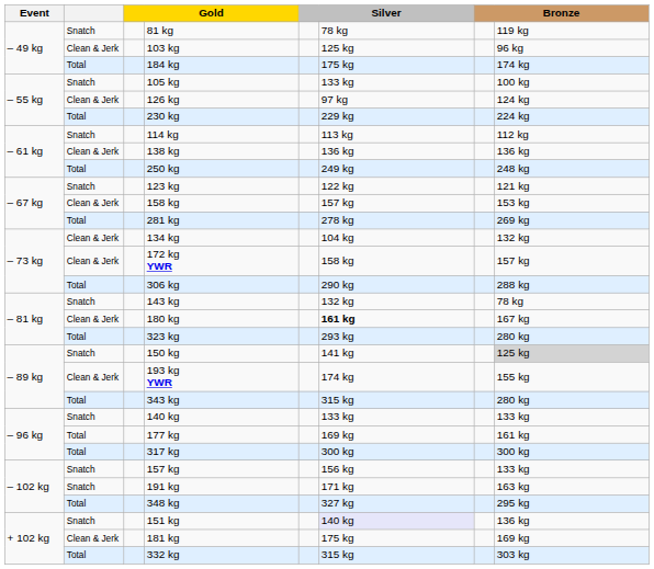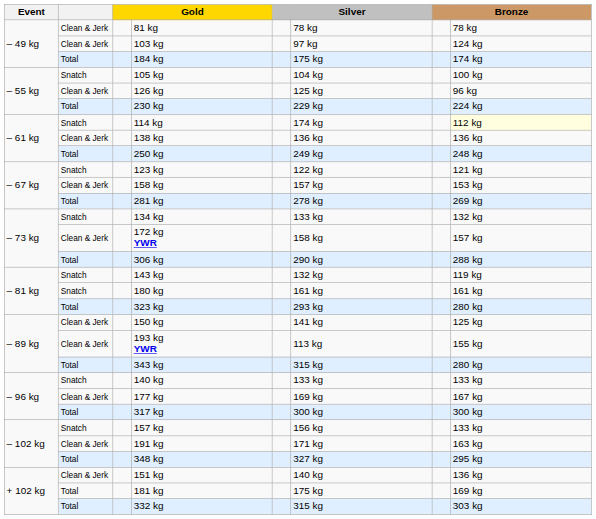 <table class="wikitable">
 <tr>
 <th width=80>Event</th>
 <th width=80></th>
 <td bgcolor=gold align="center" colspan=2 width=250><strong>Gold</strong></td>
 <td bgcolor=silver align="center" colspan=2 width=250><strong>Silver</strong></td>
 <td bgcolor=#cc9966 colspan=2 align="center" width=250><strong>Bronze</strong></td>
 </tr>
 <tr>
 <td rowspan=3>– 49 kg</td>
-<td><small>Snatch</small></td>
+<td><small>Clean & Jerk</small></td>
 <td></td>
 <td>81 kg</td>
 <td></td>
 <td>78 kg</td>
 <td></td>
-<td>119 kg</td>
+<td>78 kg</td>
 </tr>
 <tr>
 <td><small>Clean & Jerk</small></td>
 <td></td>
 <td>103 kg</td>
 <td></td>
-<td>125 kg</td>
+<td>97 kg</td>
 <td></td>
-<td>96 kg</td>
+<td>124 kg</td>
 </tr>
 <tr bgcolor=#dfefff>
 <td><small>Total</small></td>
 <td></td>
 <td>184 kg</td>
 <td></td>
 <td>175 kg</td>
 <td></td>
 <td>174 kg</td>
 </tr>
 <tr>
 <td rowspan=3>– 55 kg</td>
 <td><small>Snatch</small></td>
 <td></td>
 <td>105 kg</td>
 <td></td>
-<td>133 kg</td>
+<td>104 kg</td>
 <td></td>
 <td>100 kg</td>
 </tr>
 <tr>
 <td><small>Clean & Jerk</small></td>
 <td></td>
 <td>126 kg</td>
 <td></td>
-<td>97 kg</td>
+<td>125 kg</td>
 <td></td>
-<td>124 kg</td>
+<td>96 kg</td>
 </tr>
 <tr bgcolor=#dfefff>
 <td><small>Total</small></td>
 <td></td>
 <td>230 kg</td>
 <td></td>
 <td>229 kg</td>
 <td></td>
 <td>224 kg</td>
 </tr>
 <tr>
 <td rowspan=3>– 61 kg</td>
 <td><small>Snatch</small></td>
 <td></td>
 <td>114 kg</td>
 <td></td>
-<td>113 kg</td>
+<td>174 kg</td>
 <td></td>
-<td>112 kg</td>
+<td style="background: lightyellow;">112 kg</td>
 </tr>
 <tr>
 <td><small>Clean & Jerk</small></td>
 <td></td>
 <td>138 kg</td>
 <td></td>
 <td>136 kg</td>
 <td></td>
 <td>136 kg</td>
 </tr>
 <tr bgcolor=#dfefff>
 <td><small>Total</small></td>
 <td></td>
 <td>250 kg</td>
 <td></td>
 <td>249 kg</td>
 <td></td>
 <td>248 kg</td>
 </tr>
 <tr>
 <td rowspan=3>– 67 kg</td>
 <td><small>Snatch</small></td>
 <td></td>
 <td>123 kg</td>
 <td></td>
 <td>122 kg</td>
 <td></td>
 <td>121 kg</td>
 </tr>
 <tr>
 <td><small>Clean & Jerk</small></td>
 <td></td>
 <td>158 kg</td>
 <td></td>
 <td>157 kg</td>
 <td></td>
 <td>153 kg</td>
 </tr>
 <tr bgcolor=#dfefff>
 <td><small>Total</small></td>
 <td></td>
 <td>281 kg</td>
 <td></td>
 <td>278 kg</td>
 <td></td>
 <td>269 kg</td>
 </tr>
 <tr>
 <td rowspan=3>– 73 kg</td>
-<td><small>Clean & Jerk</small></td>
+<td><small>Snatch</small></td>
 <td></td>
 <td>134 kg</td>
 <td></td>
-<td>104 kg</td>
+<td>133 kg</td>
 <td></td>
 <td>132 kg</td>
 </tr>
 <tr>
 <td><small>Clean & Jerk</small></td>
 <td></td>
 <td>172 kg<br><strong><a href='#'>YWR</a></strong></td>
 <td></td>
 <td>158 kg</td>
 <td></td>
 <td>157 kg</td>
 </tr>
 <tr bgcolor=#dfefff>
 <td><small>Total</small></td>
 <td></td>
 <td>306 kg</td>
 <td></td>
 <td>290 kg</td>
 <td></td>
 <td>288 kg</td>
 </tr>
 <tr>
 <td rowspan=3>– 81 kg</td>
 <td><small>Snatch</small></td>
 <td></td>
 <td>143 kg</td>
 <td></td>
 <td>132 kg</td>
 <td></td>
-<td>78 kg</td>
+<td>119 kg</td>
 </tr>
 <tr>
-<td><small>Clean & Jerk</small></td>
+<td><small>Snatch</small></td>
 <td></td>
 <td>180 kg</td>
 <td></td>
-<td><strong>161 kg</strong></td>
+<td>161 kg</td>
 <td></td>
-<td>167 kg</td>
+<td>161 kg</td>
 </tr>
 <tr bgcolor=#dfefff>
 <td><small>Total</small></td>
 <td></td>
 <td>323 kg</td>
 <td></td>
 <td>293 kg</td>
 <td></td>
 <td>280 kg</td>
 </tr>
 <tr>
 <td rowspan=3>– 89 kg</td>
-<td><small>Snatch</small></td>
+<td><small>Clean & Jerk</small></td>
 <td></td>
 <td>150 kg</td>
 <td></td>
 <td>141 kg</td>
 <td></td>
-<td style="background: lightgrey;">125 kg</td>
+<td>125 kg</td>
 </tr>
 <tr>
 <td><small>Clean & Jerk</small></td>
 <td></td>
 <td>193 kg<br><strong><a href='#'>YWR</a></strong></td>
 <td></td>
-<td>174 kg</td>
+<td>113 kg</td>
 <td></td>
 <td>155 kg</td>
 </tr>
 <tr bgcolor=#dfefff>
 <td><small>Total</small></td>
 <td></td>
 <td>343 kg</td>
 <td></td>
 <td>315 kg</td>
 <td></td>
 <td>280 kg</td>
 </tr>
 <tr>
 <td rowspan=3>– 96 kg</td>
 <td><small>Snatch</small></td>
 <td></td>
 <td>140 kg</td>
 <td></td>
 <td>133 kg</td>
 <td></td>
 <td>133 kg</td>
 </tr>
 <tr>
-<td><small>Total</small></td>
+<td><small>Clean & Jerk</small></td>
 <td></td>
 <td>177 kg</td>
 <td></td>
 <td>169 kg</td>
 <td></td>
-<td>161 kg</td>
+<td>167 kg</td>
 </tr>
 <tr bgcolor=#dfefff>
 <td><small>Total</small></td>
 <td></td>
 <td>317 kg</td>
 <td></td>
 <td>300 kg</td>
 <td></td>
 <td>300 kg</td>
 </tr>
 <tr>
 <td rowspan=3>– 102 kg</td>
 <td><small>Snatch</small></td>
 <td></td>
 <td>157 kg</td>
 <td></td>
 <td>156 kg</td>
 <td></td>
 <td>133 kg</td>
 </tr>
 <tr>
-<td><small>Snatch</small></td>
+<td><small>Clean & Jerk</small></td>
 <td></td>
 <td>191 kg</td>
 <td></td>
 <td>171 kg</td>
 <td></td>
 <td>163 kg</td>
 </tr>
 <tr bgcolor=#dfefff>
 <td><small>Total</small></td>
 <td></td>
 <td>348 kg</td>
 <td></td>
 <td>327 kg</td>
 <td></td>
 <td>295 kg</td>
 </tr>
 <tr>
 <td rowspan=3>+ 102 kg</td>
-<td><small>Snatch</small></td>
+<td><small>Clean & Jerk</small></td>
 <td></td>
 <td>151 kg</td>
 <td></td>
-<td style="background: lavender;">140 kg</td>
+<td>140 kg</td>
 <td></td>
 <td>136 kg</td>
 </tr>
 <tr>
-<td><small>Clean & Jerk</small></td>
+<td><small>Total</small></td>
 <td></td>
 <td>181 kg</td>
 <td></td>
 <td>175 kg</td>
 <td></td>
 <td>169 kg</td>
 </tr>
 <tr bgcolor=#dfefff>
 <td><small>Total</small></td>
 <td></td>
 <td>332 kg</td>
 <td></td>
 <td>315 kg</td>
 <td></td>
 <td>303 kg</td>
 </tr>
 </table>
